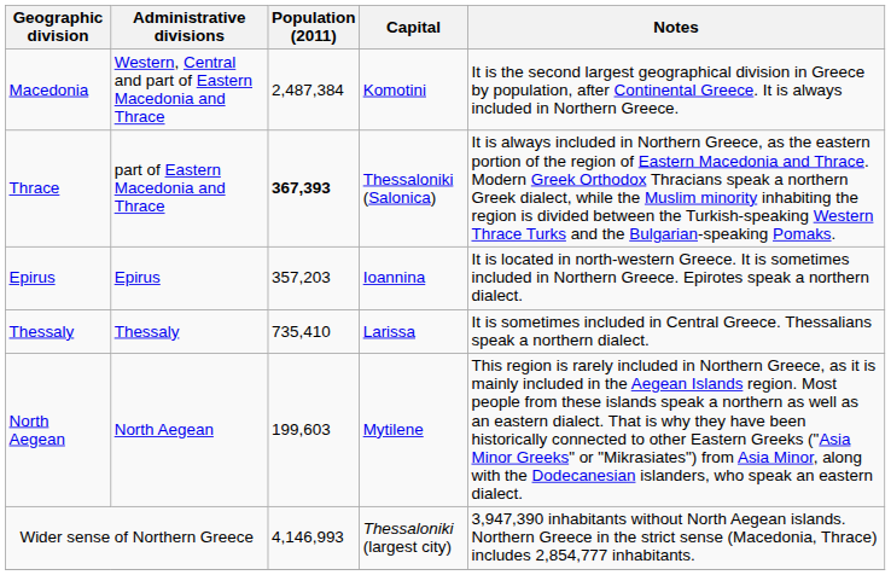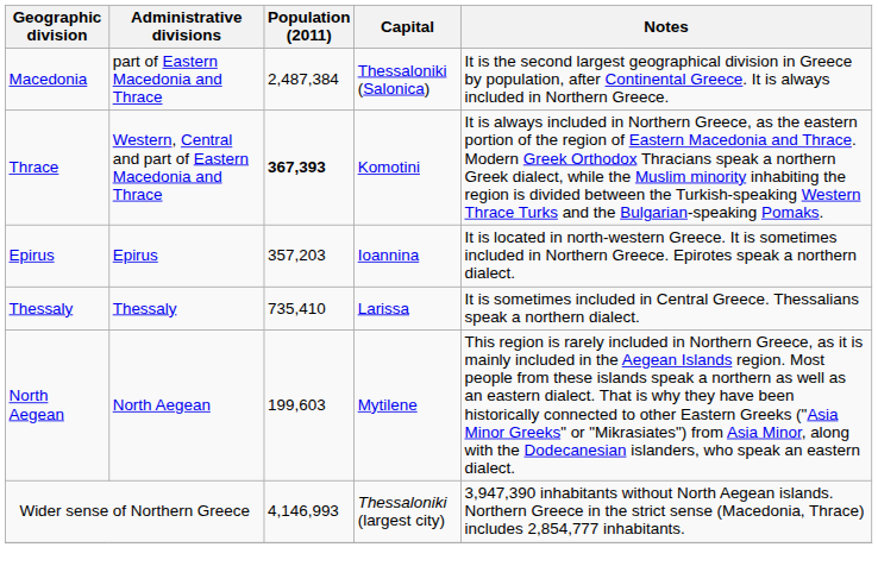 <table class="wikitable" style="text-align:left">
 <tr>
 <th>Geographic division</th>
 <th>Administrative divisions</th>
 <th>Population <br> (2011)</th>
 <th>Capital</th>
 <th>Notes</th>
 </tr>
 <tr>
 <td><a href='#'>Macedonia</a></td>
-<td><a href='#'>Western</a>, <a href='#'>Central</a> and part of <a href='#'>Eastern Macedonia and Thrace</a></td>
+<td>part of <a href='#'>Eastern Macedonia and Thrace</a></td>
 <td>2,487,384</td>
-<td><a href='#'>Komotini</a></td>
+<td><a href='#'>Thessaloniki</a> (<a href='#'>Salonica</a>)</td>
 <td>It is the second largest geographical division in Greece by population, after <a href='#'>Continental Greece</a>. It is always included in Northern Greece.</td>
 </tr>
 <tr>
 <td><a href='#'>Thrace</a></td>
-<td>part of <a href='#'>Eastern Macedonia and Thrace</a></td>
+<td><a href='#'>Western</a>, <a href='#'>Central</a> and part of <a href='#'>Eastern Macedonia and Thrace</a></td>
 <td><strong>367,393</strong></td>
-<td><a href='#'>Thessaloniki</a> (<a href='#'>Salonica</a>)</td>
+<td><a href='#'>Komotini</a></td>
 <td>It is always included in Northern Greece, as the eastern portion of the region of <a href='#'>Eastern Macedonia and Thrace</a>. Modern <a href='#'>Greek Orthodox</a> Thracians speak a northern Greek dialect, while the <a href='#'>Muslim minority</a> inhabiting the region is divided between the Turkish-speaking <a href='#'>Western Thrace Turks</a> and the <a href='#'>Bulgarian</a>-speaking <a href='#'>Pomaks</a>.</td>
 </tr>
 <tr>
 <td><a href='#'>Epirus</a></td>
 <td><a href='#'>Epirus</a></td>
 <td>357,203</td>
 <td><a href='#'>Ioannina</a></td>
 <td>It is located in north-western Greece. It is sometimes included in Northern Greece. Epirotes speak a northern dialect.</td>
 </tr>
 <tr>
 <td><a href='#'>Thessaly</a></td>
 <td align=left><a href='#'>Thessaly</a></td>
 <td>735,410</td>
 <td><a href='#'>Larissa</a></td>
 <td>It is sometimes included in Central Greece. Thessalians speak a northern dialect.</td>
 </tr>
 <tr>
 <td align=left><a href='#'>North Aegean</a></td>
 <td align=left><a href='#'>North Aegean</a></td>
 <td>199,603</td>
 <td><a href='#'>Mytilene</a></td>
 <td>This region is rarely included in Northern Greece, as it is mainly included in the <a href='#'>Aegean Islands</a> region. Most people from these islands speak a northern as well as an eastern dialect. That is why they have been historically connected to other Eastern Greeks ("<a href='#'>Asia Minor Greeks</a>" or "Mikrasiates") from <a href='#'>Asia Minor</a>, along with the <a href='#'>Dodecanesian</a> islanders, who speak an eastern dialect.</td>
 </tr>
 <tr>
 <td align=center colspan=2>Wider sense of Northern Greece</td>
 <td>4,146,993</td>
 <td><em>Thessaloniki</em> (largest city)</td>
 <td>3,947,390 inhabitants without North Aegean islands. Northern Greece in the strict sense (Macedonia, Thrace) includes 2,854,777 inhabitants.</td>
 </tr>
 <tr>
 </tr>
 </table>
